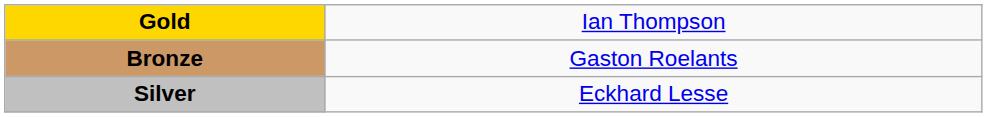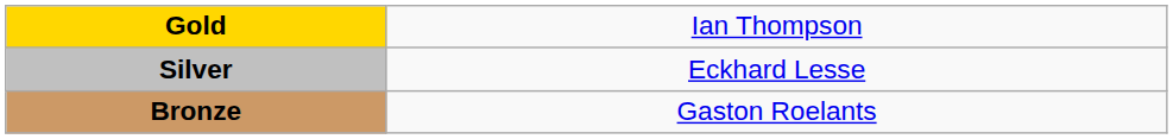 <table class="wikitable" style="text-align:center; " width="35%">
 <tr>
 <td bgcolor="gold"><strong>Gold</strong></td>
 <td><a href='#'>Ian Thompson</a><br>  <small><em></em></small></td>
 </tr>
 <tr>
+<td bgcolor="silver"><strong>Silver</strong></td>
+<td><a href='#'>Eckhard Lesse</a><br>  <small><em></em></small></td>
+</tr>
+<tr>
 <td bgcolor="CC9966"><strong>Bronze</strong></td>
 <td><a href='#'>Gaston Roelants</a><br>  <small><em></em></small></td>
 </tr>
-<tr>
-<td bgcolor="silver"><strong>Silver</strong></td>
-<td><a href='#'>Eckhard Lesse</a><br>  <small><em></em></small></td>
-</tr>
 </table>
